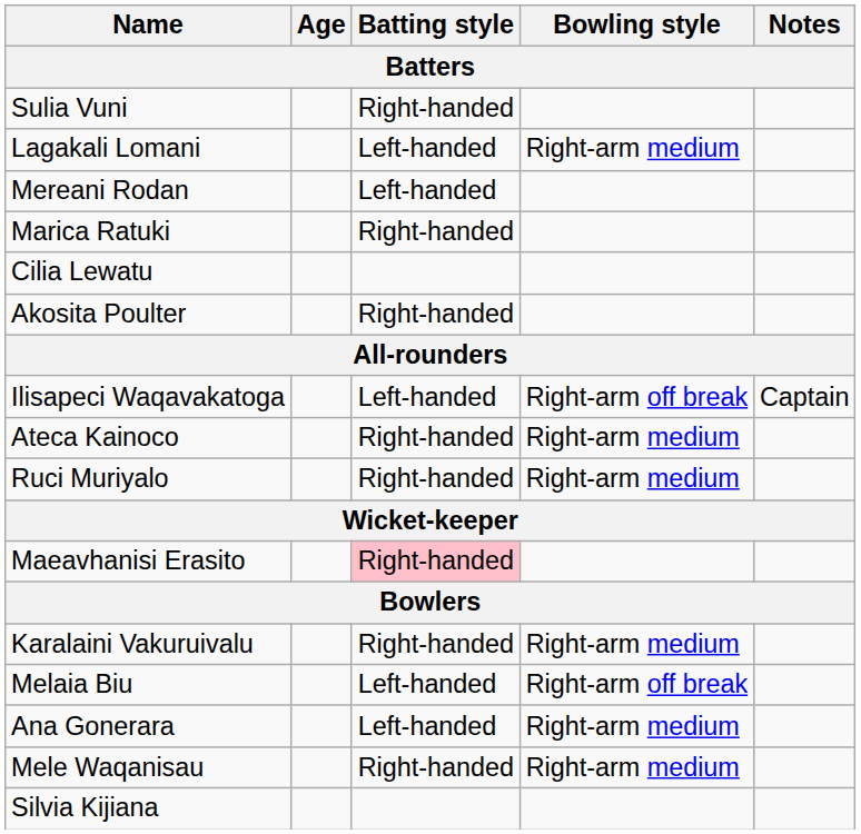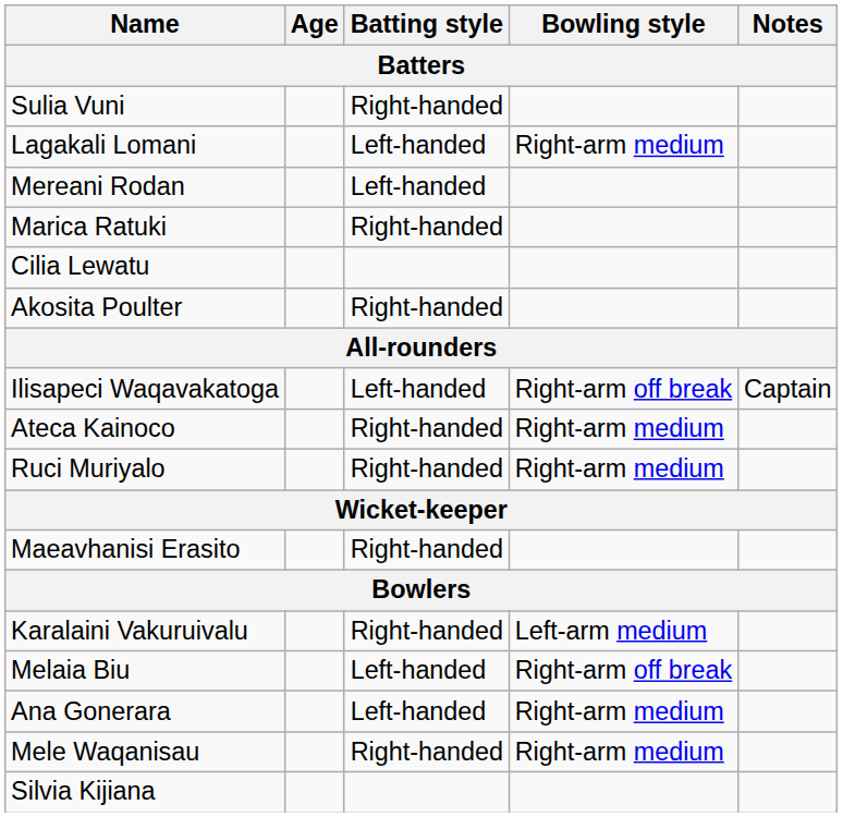 <table class="wikitable">
 <tr>
 <th>Name</th>
 <th>Age</th>
 <th>Batting style</th>
 <th>Bowling style</th>
 <th>Notes</th>
 </tr>
 <tr>
 <th colspan="5">Batters</th>
 </tr>
 <tr>
 <td>Sulia Vuni</td>
 <td></td>
 <td>Right-handed</td>
 <td></td>
 <td></td>
 </tr>
 <tr>
 <td>Lagakali Lomani</td>
 <td></td>
 <td>Left-handed</td>
 <td>Right-arm <a href='#'>medium</a></td>
 <td></td>
 </tr>
 <tr>
 <td>Mereani Rodan</td>
 <td></td>
 <td>Left-handed</td>
 <td></td>
 <td></td>
 </tr>
 <tr>
 <td>Marica Ratuki</td>
 <td></td>
 <td>Right-handed</td>
 <td></td>
 <td></td>
 </tr>
 <tr>
 <td>Cilia Lewatu</td>
 <td></td>
 <td></td>
 <td></td>
 <td></td>
 </tr>
 <tr>
 <td>Akosita Poulter</td>
 <td></td>
 <td>Right-handed</td>
 <td></td>
 <td></td>
 </tr>
 <tr>
 <th colspan="5">All-rounders</th>
 </tr>
 <tr>
 <td>Ilisapeci Waqavakatoga</td>
 <td></td>
 <td>Left-handed</td>
 <td>Right-arm <a href='#'>off break</a></td>
 <td>Captain</td>
 </tr>
 <tr>
 <td>Ateca Kainoco</td>
 <td></td>
 <td>Right-handed</td>
 <td>Right-arm <a href='#'>medium</a></td>
 <td></td>
 </tr>
 <tr>
 <td>Ruci Muriyalo</td>
 <td></td>
 <td>Right-handed</td>
 <td>Right-arm <a href='#'>medium</a></td>
 <td></td>
 </tr>
 <tr>
 <th colspan="5">Wicket-keeper</th>
 </tr>
 <tr>
 <td>Maeavhanisi Erasito</td>
 <td></td>
-<td style="background: pink;">Right-handed</td>
+<td>Right-handed</td>
 <td></td>
 <td></td>
 </tr>
 <tr>
 <th colspan="5">Bowlers</th>
 </tr>
 <tr>
 <td>Karalaini Vakuruivalu</td>
 <td></td>
 <td>Right-handed</td>
-<td>Right-arm <a href='#'>medium</a></td>
+<td>Left-arm <a href='#'>medium</a></td>
 <td></td>
 </tr>
 <tr>
 <td>Melaia Biu</td>
 <td></td>
 <td>Left-handed</td>
 <td>Right-arm <a href='#'>off break</a></td>
 <td></td>
 </tr>
 <tr>
 <td>Ana Gonerara</td>
 <td></td>
 <td>Left-handed</td>
 <td>Right-arm <a href='#'>medium</a></td>
 <td></td>
 </tr>
 <tr>
 <td>Mele Waqanisau</td>
 <td></td>
 <td>Right-handed</td>
 <td>Right-arm <a href='#'>medium</a></td>
 <td></td>
 </tr>
 <tr>
 <td>Silvia Kijiana</td>
 <td></td>
 <td></td>
 <td></td>
 <td></td>
 </tr>
 </table>
